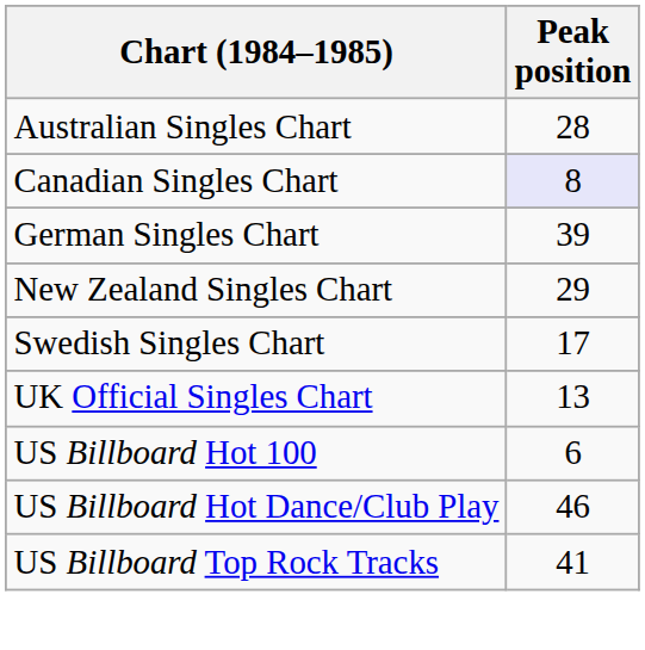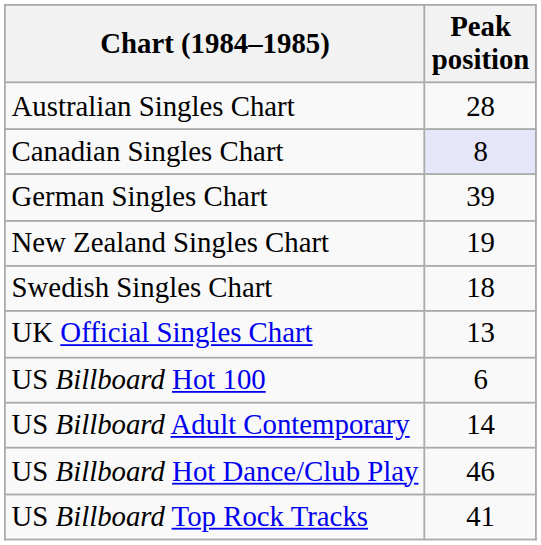 <table class="wikitable sortable">
 <tr>
 <th>Chart (1984–1985)</th>
 <th>Peak<br>position</th>
 </tr>
 <tr>
 <td>Australian Singles Chart</td>
 <td style="text-align:center;">28</td>
 </tr>
 <tr>
 <td>Canadian Singles Chart</td>
 <td style="background: lavender; text-align:center;">8</td>
 </tr>
 <tr>
 <td>German Singles Chart</td>
 <td style="text-align:center;">39</td>
 </tr>
 <tr>
 <td>New Zealand Singles Chart</td>
-<td style="text-align:center;">29</td>
+<td style="text-align:center;">19</td>
 </tr>
 <tr>
 <td>Swedish Singles Chart</td>
-<td style="text-align:center;">17</td>
+<td style="text-align:center;">18</td>
 </tr>
 <tr>
 <td>UK <a href='#'>Official Singles Chart</a></td>
 <td style="text-align:center;">13</td>
 </tr>
 <tr>
 <td>US <em>Billboard</em> <a href='#'>Hot 100</a></td>
 <td style="text-align:center;">6</td>
 </tr>
 <tr>
+<td>US <em>Billboard</em> <a href='#'>Adult Contemporary</a></td>
+<td style="text-align:center;">14</td>
+</tr>
+<tr>
 <td>US <em>Billboard</em> <a href='#'>Hot Dance/Club Play</a></td>
 <td style="text-align:center;">46</td>
 </tr>
 <tr>
 <td>US <em>Billboard</em> <a href='#'>Top Rock Tracks</a></td>
 <td style="text-align:center;">41</td>
 </tr>
 </table>
